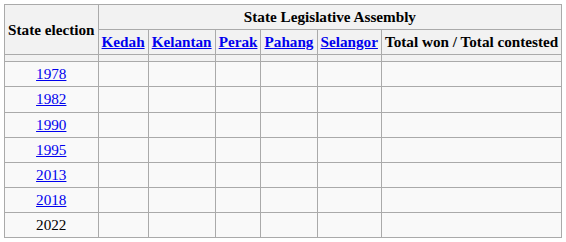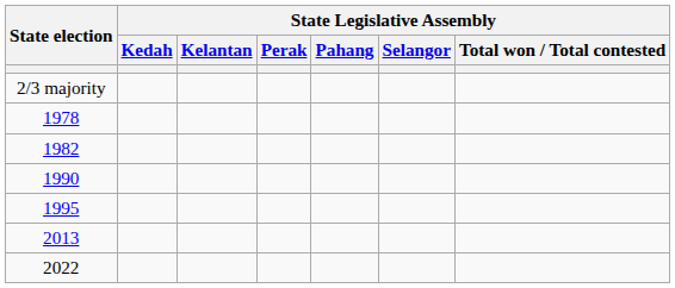 <table class="wikitable sortable" style="text-align:center; font-size:95%">
 <tr>
 <th rowspan="2">State election</th>
 <th colspan="6">State Legislative Assembly</th>
 </tr>
 <tr>
 <th><a href='#'>Kedah</a></th>
 <th><a href='#'>Kelantan</a></th>
 <th><a href='#'>Perak</a></th>
 <th><a href='#'>Pahang</a></th>
 <th><a href='#'>Selangor</a></th>
 <th>Total won / Total contested</th>
 </tr>
 <tr>
 <th></th>
 <th></th>
 <th></th>
 <th></th>
 <th></th>
 <th></th>
 <th></th>
+</tr>
+<tr>
+<td>2/3 majority</td>
+<td></td>
+<td></td>
+<td></td>
+<td></td>
+<td></td>
+<td></td>
 </tr>
 <tr>
 <td><a href='#'>1978</a></td>
 <td></td>
 <td></td>
 <td></td>
 <td></td>
 <td></td>
 <td></td>
 </tr>
 <tr>
 <td><a href='#'>1982</a></td>
 <td></td>
 <td></td>
 <td></td>
 <td></td>
 <td></td>
 <td></td>
 </tr>
 <tr>
 <td><a href='#'>1990</a></td>
 <td></td>
 <td></td>
 <td></td>
 <td></td>
 <td></td>
 <td></td>
 </tr>
 <tr>
 <td><a href='#'>1995</a></td>
 <td></td>
 <td></td>
 <td></td>
 <td></td>
 <td></td>
 <td></td>
 </tr>
 <tr>
 <td><a href='#'>2013</a></td>
 <td></td>
 <td></td>
 <td></td>
 <td></td>
 <td></td>
 <td></td>
 </tr>
 <tr>
-<td><a href='#'>2018</a></td>
-<td></td>
-<td></td>
-<td></td>
-<td></td>
-<td></td>
-<td></td>
-</tr>
-<tr>
 <td>2022</td>
 <td></td>
 <td></td>
 <td></td>
 <td></td>
 <td></td>
 <td></td>
 </tr>
 </table>
